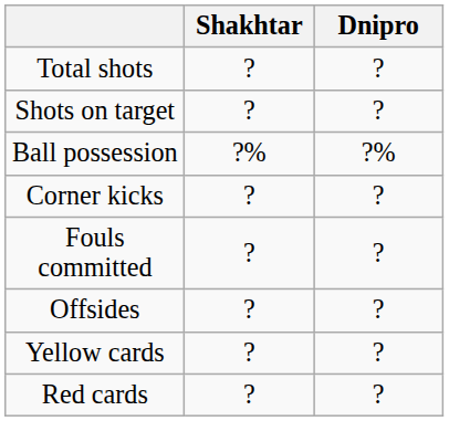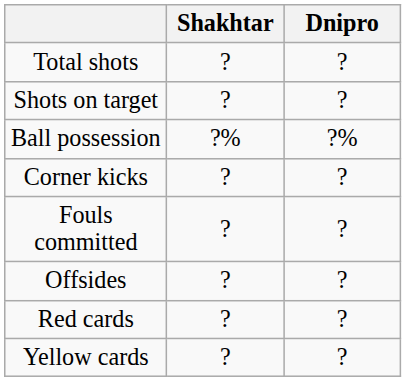 <table class="wikitable" style="text-align: center">
 <tr>
 <th width=100></th>
 <th width=70>Shakhtar</th>
 <th width=70>Dnipro</th>
 </tr>
 <tr>
 <td>Total shots</td>
 <td>?</td>
 <td>?</td>
 </tr>
 <tr>
 <td>Shots on target</td>
 <td>?</td>
 <td>?</td>
 </tr>
 <tr>
 <td>Ball possession</td>
 <td>?%</td>
 <td>?%</td>
 </tr>
 <tr>
 <td>Corner kicks</td>
 <td>?</td>
 <td>?</td>
 </tr>
 <tr>
 <td>Fouls committed</td>
 <td>?</td>
 <td>?</td>
 </tr>
 <tr>
 <td>Offsides</td>
 <td>?</td>
 <td>?</td>
 </tr>
 <tr>
+<td>Red cards</td>
+<td>?</td>
+<td>?</td>
+</tr>
+<tr>
 <td>Yellow cards</td>
 <td>?</td>
 <td>?</td>
 </tr>
-<tr>
-<td>Red cards</td>
-<td>?</td>
-<td>?</td>
-</tr>
 </table>
